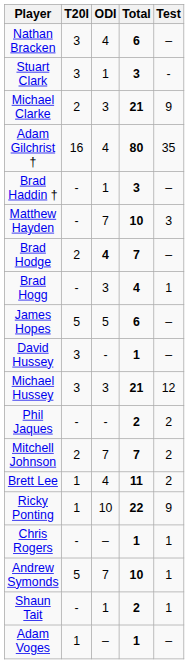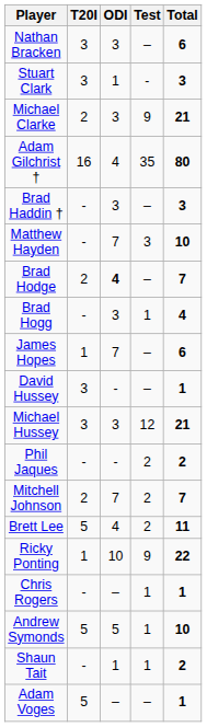 <table class="wikitable" width=30%>
 <tr align=center>
 <th>Player</th>
 <th>T20I</th>
 <th>ODI</th>
+<th>Test</th>
 <th>Total</th>
-<th>Test</th>
 </tr>
 <tr align=center>
 <td><a href='#'>Nathan Bracken</a></td>
 <td>3</td>
-<td>4</td>
+<td>3</td>
+<td>–</td>
 <td><strong>6</strong></td>
-<td>–</td>
 </tr>
 <tr align=center>
 <td><a href='#'>Stuart Clark</a></td>
 <td>3</td>
 <td>1</td>
+<td>-</td>
 <td><strong>3</strong></td>
-<td>-</td>
 </tr>
 <tr align=center>
 <td><a href='#'>Michael Clarke</a></td>
 <td>2</td>
 <td>3</td>
+<td>9</td>
 <td><strong>21</strong></td>
-<td>9</td>
 </tr>
 <tr align=center>
 <td><a href='#'>Adam Gilchrist</a> †</td>
 <td>16</td>
 <td>4</td>
+<td>35</td>
 <td><strong>80</strong></td>
-<td>35</td>
 </tr>
 <tr align=center>
 <td><a href='#'>Brad Haddin</a> †</td>
 <td>-</td>
-<td>1</td>
+<td>3</td>
+<td>–</td>
 <td><strong>3</strong></td>
-<td>–</td>
 </tr>
 <tr align=center>
 <td><a href='#'>Matthew Hayden</a></td>
 <td>-</td>
 <td>7</td>
+<td>3</td>
 <td><strong>10</strong></td>
-<td>3</td>
 </tr>
 <tr align=center>
 <td><a href='#'>Brad Hodge</a></td>
 <td>2</td>
 <td><strong>4</strong></td>
+<td>–</td>
 <td><strong>7</strong></td>
-<td>–</td>
 </tr>
 <tr align=center>
 <td><a href='#'>Brad Hogg</a></td>
 <td>-</td>
 <td>3</td>
+<td>1</td>
 <td><strong>4</strong></td>
-<td>1</td>
 </tr>
 <tr align=center>
 <td><a href='#'>James Hopes</a></td>
-<td>5</td>
-<td>5</td>
+<td>1</td>
+<td>7</td>
+<td>–</td>
 <td><strong>6</strong></td>
-<td>–</td>
 </tr>
 <tr align=center>
 <td><a href='#'>David Hussey</a></td>
 <td>3</td>
 <td>-</td>
+<td>–</td>
 <td><strong>1</strong></td>
-<td>–</td>
 </tr>
 <tr align=center>
 <td><a href='#'>Michael Hussey</a></td>
 <td>3</td>
 <td>3</td>
+<td>12</td>
 <td><strong>21</strong></td>
-<td>12</td>
 </tr>
 <tr align=center>
 <td><a href='#'>Phil Jaques</a></td>
 <td>-</td>
 <td>-</td>
+<td>2</td>
 <td><strong>2</strong></td>
-<td>2</td>
 </tr>
 <tr align=center>
 <td><a href='#'>Mitchell Johnson</a></td>
 <td>2</td>
 <td>7</td>
+<td>2</td>
 <td><strong>7</strong></td>
-<td>2</td>
 </tr>
 <tr align=center>
 <td><a href='#'>Brett Lee</a></td>
-<td>1</td>
+<td>5</td>
 <td>4</td>
+<td>2</td>
 <td><strong>11</strong></td>
-<td>2</td>
 </tr>
 <tr align=center>
 <td><a href='#'>Ricky Ponting</a></td>
 <td>1</td>
 <td>10</td>
+<td>9</td>
 <td><strong>22</strong></td>
-<td>9</td>
 </tr>
 <tr align=center>
 <td><a href='#'>Chris Rogers</a></td>
 <td>-</td>
 <td>–</td>
+<td>1</td>
 <td><strong>1</strong></td>
-<td>1</td>
 </tr>
 <tr align=center>
 <td><a href='#'>Andrew Symonds</a></td>
 <td>5</td>
-<td>7</td>
+<td>5</td>
+<td>1</td>
 <td><strong>10</strong></td>
-<td>1</td>
 </tr>
 <tr align=center>
 <td><a href='#'>Shaun Tait</a></td>
 <td>-</td>
 <td>1</td>
+<td>1</td>
 <td><strong>2</strong></td>
-<td>1</td>
 </tr>
 <tr align=center>
 <td><a href='#'>Adam Voges</a></td>
-<td>1</td>
+<td>5</td>
+<td>–</td>
 <td>–</td>
 <td><strong>1</strong></td>
-<td>–</td>
 </tr>
 </table>
